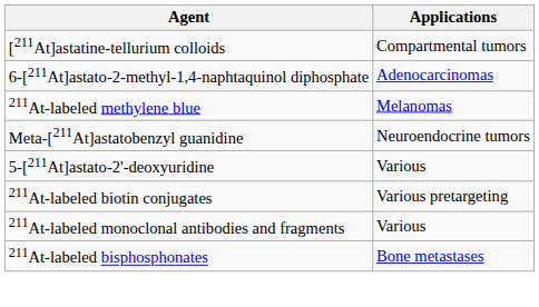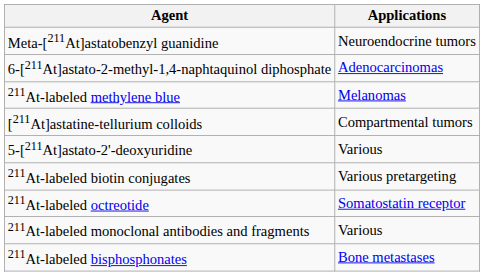 <table class="wikitable">
 <tr>
 <th>Agent</th>
 <th>Applications</th>
 </tr>
 <tr>
-<td>[<sup>211</sup>At]astatine-tellurium colloids</td>
-<td>Compartmental tumors</td>
+<td>Meta-[<sup>211</sup>At]astatobenzyl guanidine</td>
+<td>Neuroendocrine tumors</td>
 </tr>
 <tr>
 <td>6-[<sup>211</sup>At]astato-2-methyl-1,4-naphtaquinol diphosphate</td>
 <td><a href='#'>Adenocarcinomas</a></td>
 </tr>
 <tr>
 <td><sup>211</sup>At-labeled <a href='#'>methylene blue</a></td>
 <td><a href='#'>Melanomas</a></td>
 </tr>
 <tr>
-<td>Meta-[<sup>211</sup>At]astatobenzyl guanidine</td>
-<td>Neuroendocrine tumors</td>
+<td>[<sup>211</sup>At]astatine-tellurium colloids</td>
+<td>Compartmental tumors</td>
 </tr>
 <tr>
 <td>5-[<sup>211</sup>At]astato-2'-deoxyuridine</td>
 <td>Various</td>
 </tr>
 <tr>
 <td><sup>211</sup>At-labeled biotin conjugates</td>
 <td>Various pretargeting</td>
 </tr>
 <tr>
+<td><sup>211</sup>At-labeled <a href='#'>octreotide</a></td>
+<td><a href='#'>Somatostatin receptor</a></td>
+</tr>
+<tr>
 <td><sup>211</sup>At-labeled monoclonal antibodies and fragments</td>
 <td>Various</td>
 </tr>
 <tr>
 <td><sup>211</sup>At-labeled <a href='#'>bisphosphonates</a></td>
 <td><a href='#'>Bone metastases</a></td>
 </tr>
 </table>
